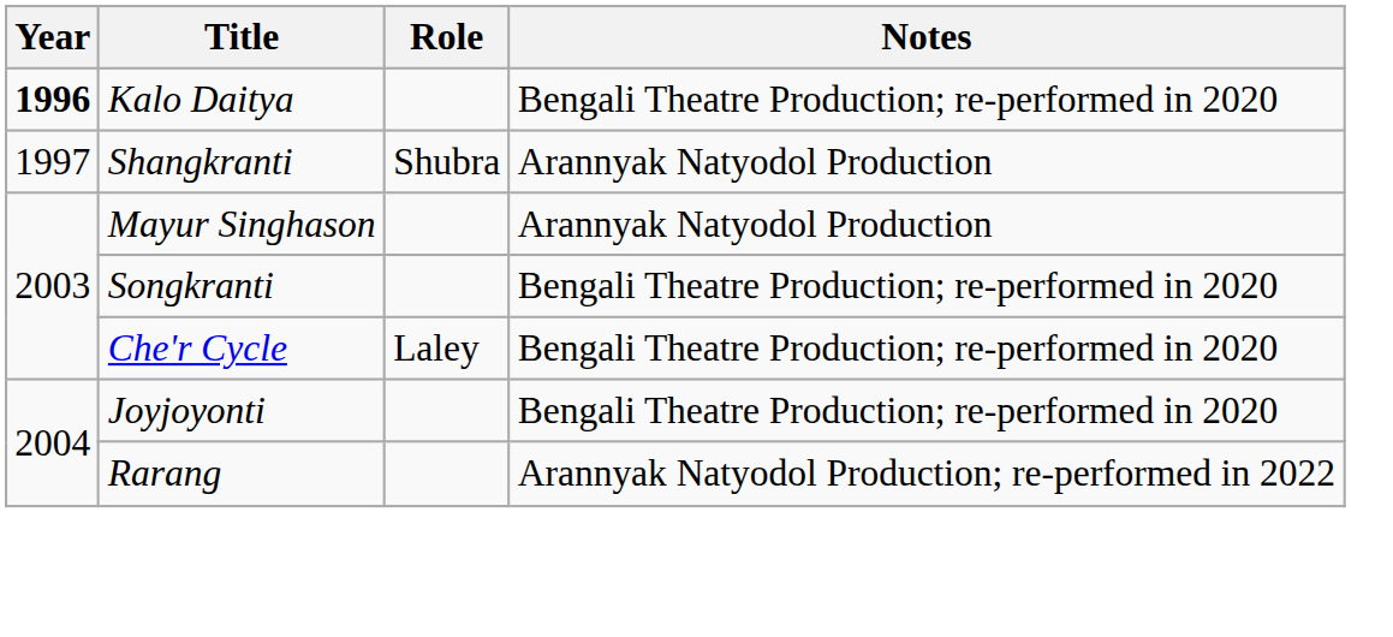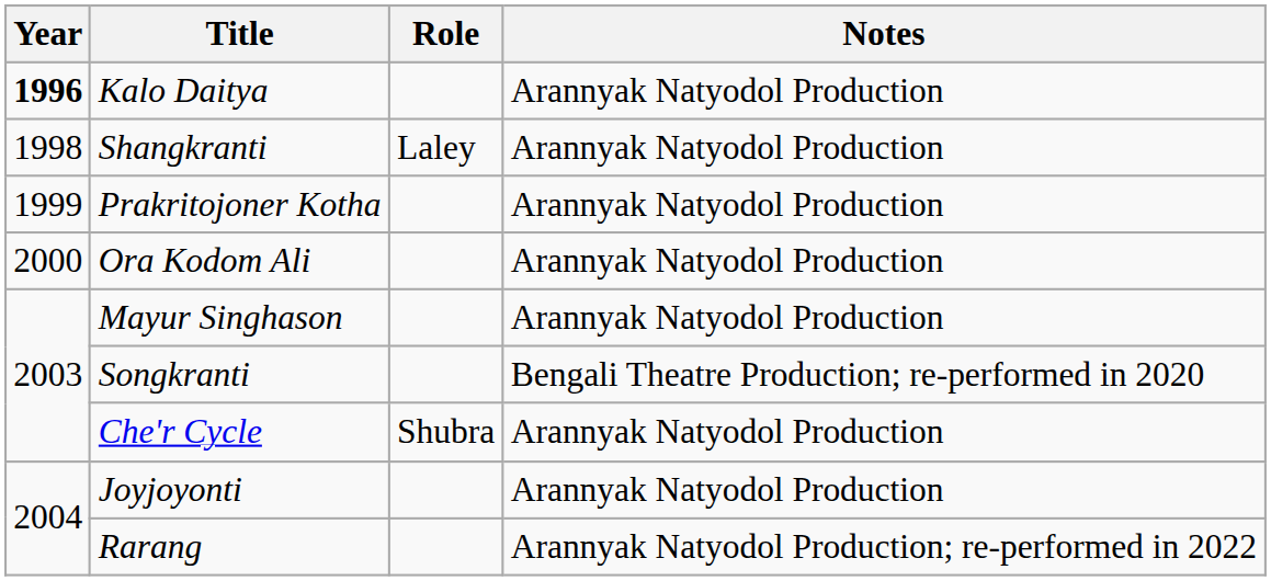 <table class="wikitable" style="font-size: 95%;">
 <tr>
 <th>Year</th>
 <th>Title</th>
 <th>Role</th>
 <th>Notes</th>
 </tr>
 <tr>
 <td><strong>1996</strong></td>
 <td><em>Kalo Daitya</em></td>
 <td></td>
-<td>Bengali Theatre Production; re-performed in 2020</td>
+<td>Arannyak Natyodol Production</td>
 </tr>
 <tr>
-<td>1997</td>
+<td>1998</td>
 <td><em>Shangkranti</em></td>
-<td>Shubra</td>
+<td>Laley</td>
+<td>Arannyak Natyodol Production</td>
+</tr>
+<tr>
+<td>1999</td>
+<td><em>Prakritojoner Kotha</em></td>
+<td></td>
+<td>Arannyak Natyodol Production</td>
+</tr>
+<tr>
+<td>2000</td>
+<td><em>Ora Kodom Ali</em></td>
+<td></td>
 <td>Arannyak Natyodol Production</td>
 </tr>
 <tr>
 <td rowspan="3">2003</td>
 <td><em>Mayur Singhason</em></td>
 <td></td>
 <td>Arannyak Natyodol Production</td>
 </tr>
 <tr>
 <td><em>Songkranti</em></td>
 <td></td>
 <td>Bengali Theatre Production; re-performed in 2020</td>
 </tr>
 <tr>
 <td><em><a href='#'>Che'r Cycle</a></em></td>
-<td>Laley</td>
-<td>Bengali Theatre Production; re-performed in 2020</td>
+<td>Shubra</td>
+<td>Arannyak Natyodol Production</td>
 </tr>
 <tr>
 <td rowspan="2">2004</td>
 <td><em>Joyjoyonti</em></td>
 <td></td>
-<td>Bengali Theatre Production; re-performed in 2020</td>
+<td>Arannyak Natyodol Production</td>
 </tr>
 <tr>
 <td><em>Rarang</em></td>
 <td></td>
 <td>Arannyak Natyodol Production; re-performed in 2022</td>
 </tr>
 </table>
